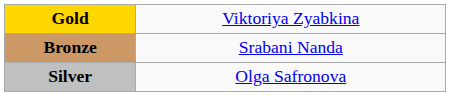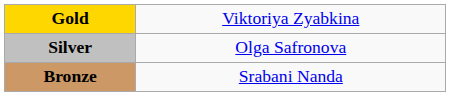 <table class="wikitable" style=" text-align:center; font-size:110%;" width="35%">
 <tr>
 <td bgcolor="gold"><strong>Gold</strong></td>
 <td><a href='#'>Viktoriya Zyabkina</a><br></td>
 </tr>
 <tr>
+<td bgcolor="silver"><strong>Silver</strong></td>
+<td><a href='#'>Olga Safronova</a><br></td>
+</tr>
+<tr>
 <td bgcolor="CC9966"><strong>Bronze</strong></td>
 <td><a href='#'>Srabani Nanda</a><br></td>
 </tr>
-<tr>
-<td bgcolor="silver"><strong>Silver</strong></td>
-<td><a href='#'>Olga Safronova</a><br></td>
-</tr>
 </table>
